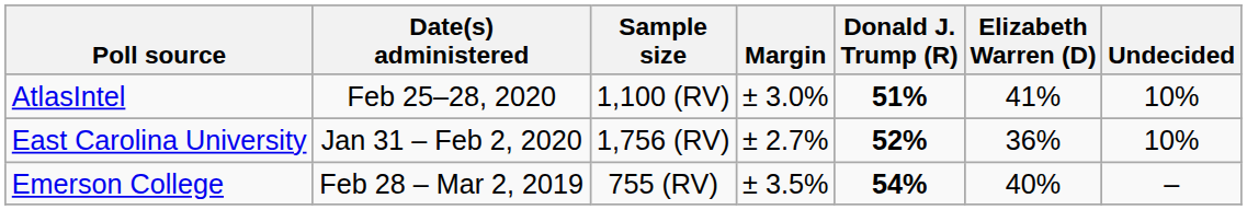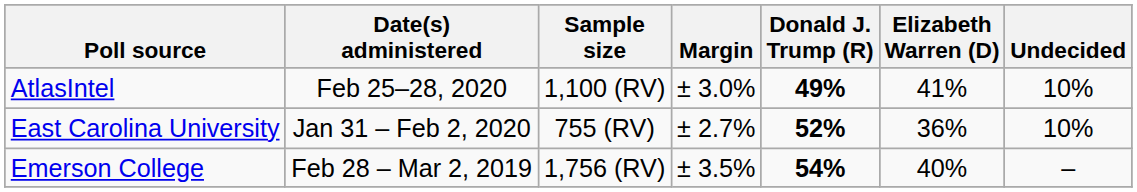 <table class="wikitable" style="font-size:90%;text-align:center;">
 <tr valign=bottom style="font-size:90%;">
 <th>Poll source</th>
 <th>Date(s)<br>administered</th>
 <th>Sample<br>size</th>
 <th>Margin<br></th>
 <th>Donald J.<br>Trump (R)</th>
 <th>Elizabeth<br>Warren (D)</th>
 <th>Undecided</th>
 </tr>
 <tr>
 <td style="text-align:left;"><a href='#'>AtlasIntel</a></td>
 <td>Feb 25–28, 2020</td>
 <td>1,100 (RV)</td>
 <td>± 3.0%</td>
-<td><strong>51%</strong></td>
+<td><strong>49%</strong></td>
 <td>41%</td>
 <td>10%</td>
 </tr>
 <tr>
 <td style="text-align:left;"><a href='#'>East Carolina University</a></td>
 <td>Jan 31 – Feb 2, 2020</td>
-<td>1,756 (RV)</td>
+<td>755 (RV)</td>
 <td>± 2.7%</td>
 <td><strong>52%</strong></td>
 <td>36%</td>
 <td>10%</td>
 </tr>
 <tr>
 <td style="text-align:left;"><a href='#'>Emerson College</a></td>
 <td>Feb 28 – Mar 2, 2019</td>
-<td>755 (RV)</td>
+<td>1,756 (RV)</td>
 <td>± 3.5%</td>
 <td><strong>54%</strong></td>
 <td>40%</td>
 <td>–</td>
 </tr>
 </table>
